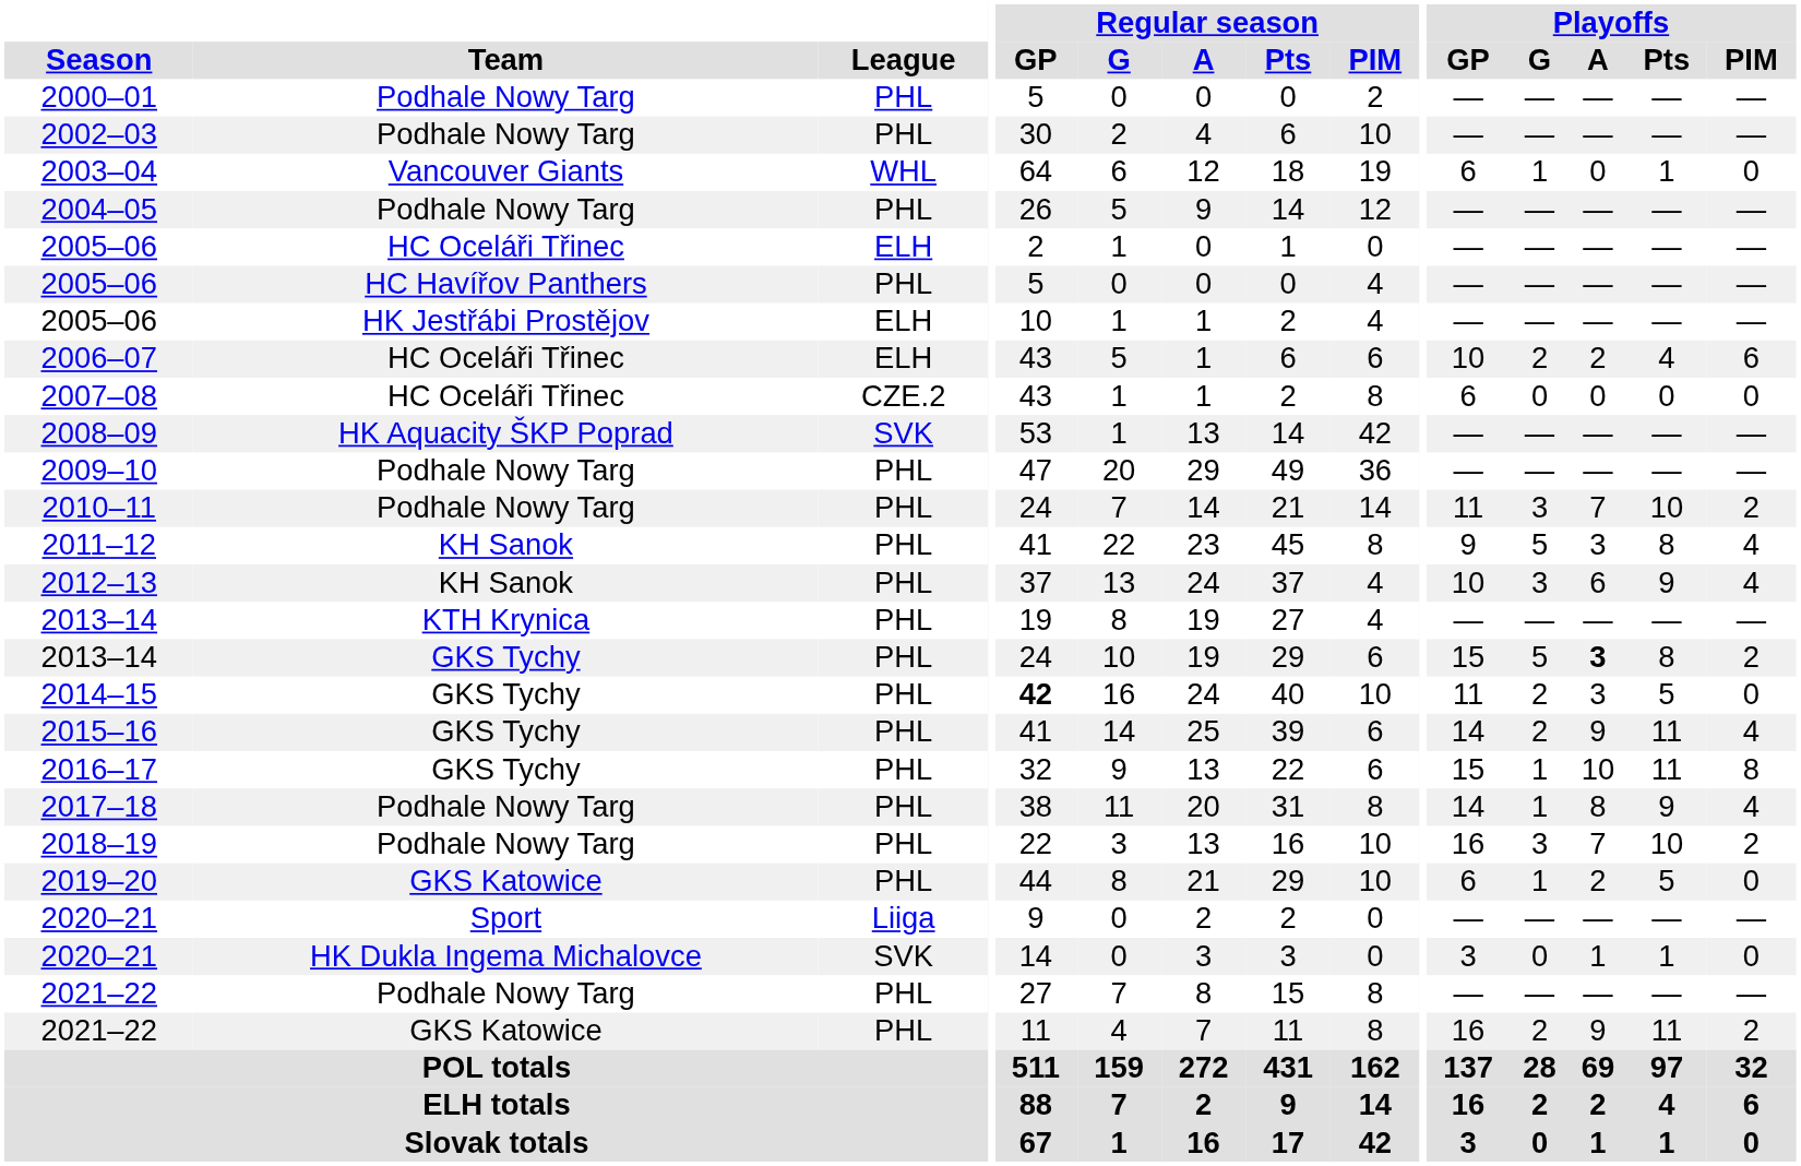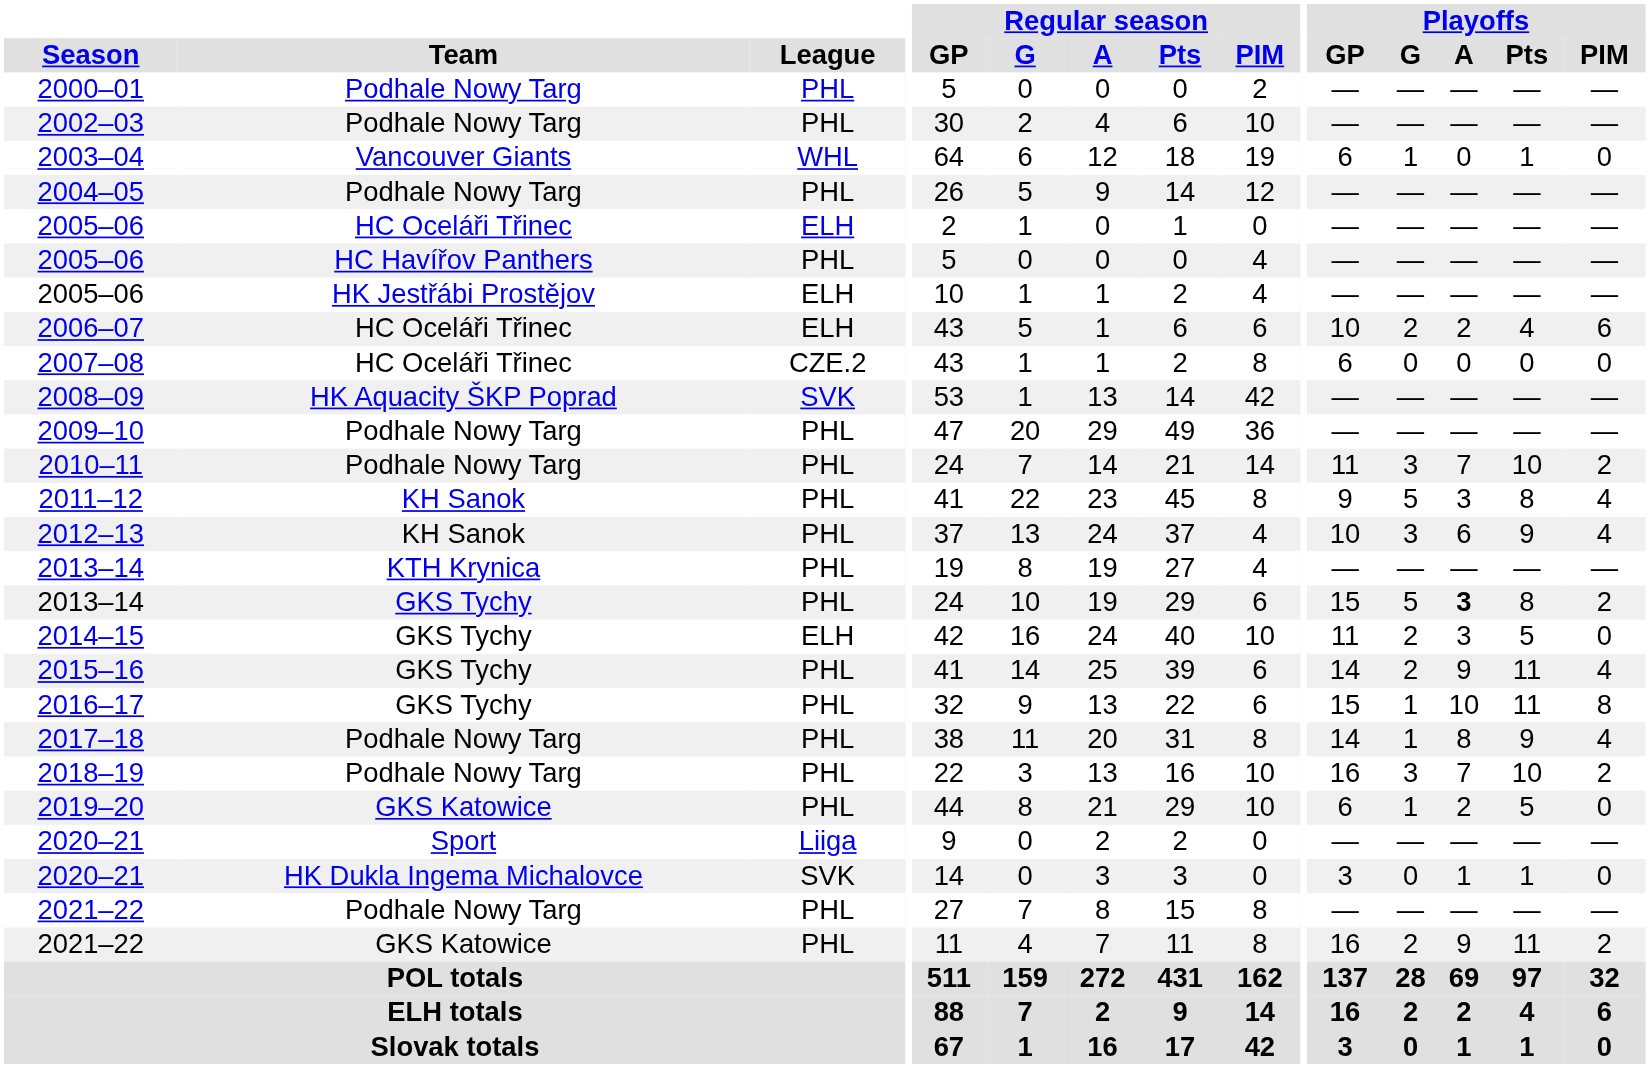 <table border="0" cellpadding="1" cellspacing="0" style="text-align:center; width:60em">
 <tr bgcolor="#e0e0e0">
 <th colspan="3" bgcolor="#ffffff"></th>
 <th rowspan="99" bgcolor="#ffffff"></th>
 <th colspan="5"><a href='#'>Regular season</a></th>
 <th rowspan="99" bgcolor="#ffffff"></th>
 <th colspan="5"><a href='#'>Playoffs</a></th>
 </tr>
 <tr bgcolor="#e0e0e0">
 <th><a href='#'>Season</a></th>
 <th>Team</th>
 <th>League</th>
 <th>GP</th>
 <th><a href='#'>G</a></th>
 <th><a href='#'>A</a></th>
 <th><a href='#'>Pts</a></th>
 <th><a href='#'>PIM</a></th>
 <th>GP</th>
 <th>G</th>
 <th>A</th>
 <th>Pts</th>
 <th>PIM</th>
 </tr>
 <tr>
 <td><a href='#'>2000–01</a></td>
 <td><a href='#'>Podhale Nowy Targ</a></td>
 <td><a href='#'>PHL</a></td>
 <td>5</td>
 <td>0</td>
 <td>0</td>
 <td>0</td>
 <td>2</td>
 <td>—</td>
 <td>—</td>
 <td>—</td>
 <td>—</td>
 <td>—</td>
 </tr>
 <tr bgcolor="#f0f0f0">
 <td><a href='#'>2002–03</a></td>
 <td>Podhale Nowy Targ</td>
 <td>PHL</td>
 <td>30</td>
 <td>2</td>
 <td>4</td>
 <td>6</td>
 <td>10</td>
 <td>—</td>
 <td>—</td>
 <td>—</td>
 <td>—</td>
 <td>—</td>
 </tr>
 <tr>
 <td><a href='#'>2003–04</a></td>
 <td><a href='#'>Vancouver Giants</a></td>
 <td><a href='#'>WHL</a></td>
 <td>64</td>
 <td>6</td>
 <td>12</td>
 <td>18</td>
 <td>19</td>
 <td>6</td>
 <td>1</td>
 <td>0</td>
 <td>1</td>
 <td>0</td>
 </tr>
 <tr bgcolor="#f0f0f0">
 <td><a href='#'>2004–05</a></td>
 <td>Podhale Nowy Targ</td>
 <td>PHL</td>
 <td>26</td>
 <td>5</td>
 <td>9</td>
 <td>14</td>
 <td>12</td>
 <td>—</td>
 <td>—</td>
 <td>—</td>
 <td>—</td>
 <td>—</td>
 </tr>
 <tr>
 <td><a href='#'>2005–06</a></td>
 <td><a href='#'>HC Oceláři Třinec</a></td>
 <td><a href='#'>ELH</a></td>
 <td>2</td>
 <td>1</td>
 <td>0</td>
 <td>1</td>
 <td>0</td>
 <td>—</td>
 <td>—</td>
 <td>—</td>
 <td>—</td>
 <td>—</td>
 </tr>
 <tr bgcolor="#f0f0f0">
 <td><a href='#'>2005–06</a></td>
 <td><a href='#'>HC Havířov Panthers</a></td>
 <td>PHL</td>
 <td>5</td>
 <td>0</td>
 <td>0</td>
 <td>0</td>
 <td>4</td>
 <td>—</td>
 <td>—</td>
 <td>—</td>
 <td>—</td>
 <td>—</td>
 </tr>
 <tr>
 <td>2005–06</td>
 <td><a href='#'>HK Jestřábi Prostějov</a></td>
 <td>ELH</td>
 <td>10</td>
 <td>1</td>
 <td>1</td>
 <td>2</td>
 <td>4</td>
 <td>—</td>
 <td>—</td>
 <td>—</td>
 <td>—</td>
 <td>—</td>
 </tr>
 <tr bgcolor="#f0f0f0">
 <td><a href='#'>2006–07</a></td>
 <td>HC Oceláři Třinec</td>
 <td>ELH</td>
 <td>43</td>
 <td>5</td>
 <td>1</td>
 <td>6</td>
 <td>6</td>
 <td>10</td>
 <td>2</td>
 <td>2</td>
 <td>4</td>
 <td>6</td>
 </tr>
 <tr>
 <td><a href='#'>2007–08</a></td>
 <td>HC Oceláři Třinec</td>
 <td>CZE.2</td>
 <td>43</td>
 <td>1</td>
 <td>1</td>
 <td>2</td>
 <td>8</td>
 <td>6</td>
 <td>0</td>
 <td>0</td>
 <td>0</td>
 <td>0</td>
 </tr>
 <tr bgcolor="#f0f0f0">
 <td><a href='#'>2008–09</a></td>
 <td><a href='#'>HK Aquacity ŠKP Poprad</a></td>
 <td><a href='#'>SVK</a></td>
 <td>53</td>
 <td>1</td>
 <td>13</td>
 <td>14</td>
 <td>42</td>
 <td>—</td>
 <td>—</td>
 <td>—</td>
 <td>—</td>
 <td>—</td>
 </tr>
 <tr>
 <td><a href='#'>2009–10</a></td>
 <td>Podhale Nowy Targ</td>
 <td>PHL</td>
 <td>47</td>
 <td>20</td>
 <td>29</td>
 <td>49</td>
 <td>36</td>
 <td>—</td>
 <td>—</td>
 <td>—</td>
 <td>—</td>
 <td>—</td>
 </tr>
 <tr bgcolor="#f0f0f0">
 <td><a href='#'>2010–11</a></td>
 <td>Podhale Nowy Targ</td>
 <td>PHL</td>
 <td>24</td>
 <td>7</td>
 <td>14</td>
 <td>21</td>
 <td>14</td>
 <td>11</td>
 <td>3</td>
 <td>7</td>
 <td>10</td>
 <td>2</td>
 </tr>
 <tr>
 <td><a href='#'>2011–12</a></td>
 <td><a href='#'>KH Sanok</a></td>
 <td>PHL</td>
 <td>41</td>
 <td>22</td>
 <td>23</td>
 <td>45</td>
 <td>8</td>
 <td>9</td>
 <td>5</td>
 <td>3</td>
 <td>8</td>
 <td>4</td>
 </tr>
 <tr bgcolor="#f0f0f0">
 <td><a href='#'>2012–13</a></td>
 <td>KH Sanok</td>
 <td>PHL</td>
 <td>37</td>
 <td>13</td>
 <td>24</td>
 <td>37</td>
 <td>4</td>
 <td>10</td>
 <td>3</td>
 <td>6</td>
 <td>9</td>
 <td>4</td>
 </tr>
 <tr>
 <td><a href='#'>2013–14</a></td>
 <td><a href='#'>KTH Krynica</a></td>
 <td>PHL</td>
 <td>19</td>
 <td>8</td>
 <td>19</td>
 <td>27</td>
 <td>4</td>
 <td>—</td>
 <td>—</td>
 <td>—</td>
 <td>—</td>
 <td>—</td>
 </tr>
 <tr bgcolor="#f0f0f0">
 <td>2013–14</td>
 <td><a href='#'>GKS Tychy</a></td>
 <td>PHL</td>
 <td>24</td>
 <td>10</td>
 <td>19</td>
 <td>29</td>
 <td>6</td>
 <td>15</td>
 <td>5</td>
 <td><strong>3</strong></td>
 <td>8</td>
 <td>2</td>
 </tr>
 <tr>
 <td><a href='#'>2014–15</a></td>
 <td>GKS Tychy</td>
-<td>PHL</td>
-<td><strong>42</strong></td>
+<td>ELH</td>
+<td>42</td>
 <td>16</td>
 <td>24</td>
 <td>40</td>
 <td>10</td>
 <td>11</td>
 <td>2</td>
 <td>3</td>
 <td>5</td>
 <td>0</td>
 </tr>
 <tr bgcolor="#f0f0f0">
 <td><a href='#'>2015–16</a></td>
 <td>GKS Tychy</td>
 <td>PHL</td>
 <td>41</td>
 <td>14</td>
 <td>25</td>
 <td>39</td>
 <td>6</td>
 <td>14</td>
 <td>2</td>
 <td>9</td>
 <td>11</td>
 <td>4</td>
 </tr>
 <tr>
 <td><a href='#'>2016–17</a></td>
 <td>GKS Tychy</td>
 <td>PHL</td>
 <td>32</td>
 <td>9</td>
 <td>13</td>
 <td>22</td>
 <td>6</td>
 <td>15</td>
 <td>1</td>
 <td>10</td>
 <td>11</td>
 <td>8</td>
 </tr>
 <tr bgcolor="#f0f0f0">
 <td><a href='#'>2017–18</a></td>
 <td>Podhale Nowy Targ</td>
 <td>PHL</td>
 <td>38</td>
 <td>11</td>
 <td>20</td>
 <td>31</td>
 <td>8</td>
 <td>14</td>
 <td>1</td>
 <td>8</td>
 <td>9</td>
 <td>4</td>
 </tr>
 <tr>
 <td><a href='#'>2018–19</a></td>
 <td>Podhale Nowy Targ</td>
 <td>PHL</td>
 <td>22</td>
 <td>3</td>
 <td>13</td>
 <td>16</td>
 <td>10</td>
 <td>16</td>
 <td>3</td>
 <td>7</td>
 <td>10</td>
 <td>2</td>
 </tr>
 <tr bgcolor="#f0f0f0">
 <td><a href='#'>2019–20</a></td>
 <td><a href='#'>GKS Katowice</a></td>
 <td>PHL</td>
 <td>44</td>
 <td>8</td>
 <td>21</td>
 <td>29</td>
 <td>10</td>
 <td>6</td>
 <td>1</td>
 <td>2</td>
 <td>5</td>
 <td>0</td>
 </tr>
 <tr>
 <td><a href='#'>2020–21</a></td>
 <td><a href='#'>Sport</a></td>
 <td><a href='#'>Liiga</a></td>
 <td>9</td>
 <td>0</td>
 <td>2</td>
 <td>2</td>
 <td>0</td>
 <td>—</td>
 <td>—</td>
 <td>—</td>
 <td>—</td>
 <td>—</td>
 </tr>
 <tr bgcolor="#f0f0f0">
 <td><a href='#'>2020–21</a></td>
 <td><a href='#'>HK Dukla Ingema Michalovce</a></td>
 <td>SVK</td>
 <td>14</td>
 <td>0</td>
 <td>3</td>
 <td>3</td>
 <td>0</td>
 <td>3</td>
 <td>0</td>
 <td>1</td>
 <td>1</td>
 <td>0</td>
 </tr>
 <tr>
 <td><a href='#'>2021–22</a></td>
 <td>Podhale Nowy Targ</td>
 <td>PHL</td>
 <td>27</td>
 <td>7</td>
 <td>8</td>
 <td>15</td>
 <td>8</td>
 <td>—</td>
 <td>—</td>
 <td>—</td>
 <td>—</td>
 <td>—</td>
 </tr>
 <tr bgcolor="#f0f0f0">
 <td>2021–22</td>
 <td>GKS Katowice</td>
 <td>PHL</td>
 <td>11</td>
 <td>4</td>
 <td>7</td>
 <td>11</td>
 <td>8</td>
 <td>16</td>
 <td>2</td>
 <td>9</td>
 <td>11</td>
 <td>2</td>
 </tr>
 <tr bgcolor="#e0e0e0">
 <th colspan="3">POL totals</th>
 <th>511</th>
 <th>159</th>
 <th>272</th>
 <th>431</th>
 <th>162</th>
 <th>137</th>
 <th>28</th>
 <th>69</th>
 <th>97</th>
 <th>32</th>
 </tr>
 <tr bgcolor="#e0e0e0">
 <th colspan="3">ELH totals</th>
 <th>88</th>
 <th>7</th>
 <th>2</th>
 <th>9</th>
 <th>14</th>
 <th>16</th>
 <th>2</th>
 <th>2</th>
 <th>4</th>
 <th>6</th>
 </tr>
 <tr bgcolor="#e0e0e0">
 <th colspan="3">Slovak totals</th>
 <th>67</th>
 <th>1</th>
 <th>16</th>
 <th>17</th>
 <th>42</th>
 <th>3</th>
 <th>0</th>
 <th>1</th>
 <th>1</th>
 <th>0</th>
 </tr>
 </table>
